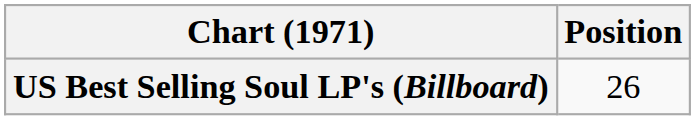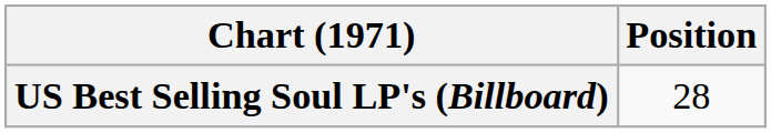 <table class="wikitable plainrowheaders" style="text-align:center">
 <tr>
 <th scope="col">Chart (1971)</th>
 <th scope="col">Position</th>
 </tr>
 <tr>
 <th scope="row">US Best Selling Soul LP's (<em>Billboard</em>)</th>
-<td>26</td>
+<td>28</td>
 </tr>
 </table>
